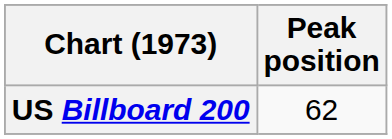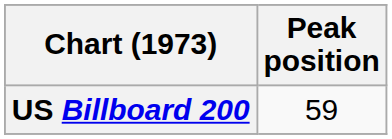 <table class="wikitable sortable plainrowheaders">
 <tr>
 <th>Chart (1973)</th>
 <th>Peak<br>position</th>
 </tr>
 <tr>
 <th scope="row">US <em><a href='#'>Billboard 200</a></em></th>
-<td style="text-align:center;">62</td>
+<td style="text-align:center;">59</td>
 </tr>
 </table>
